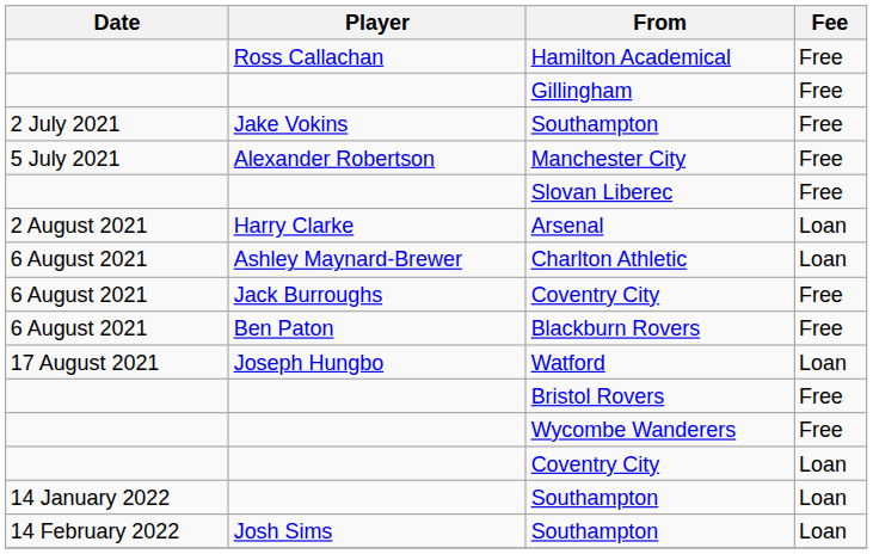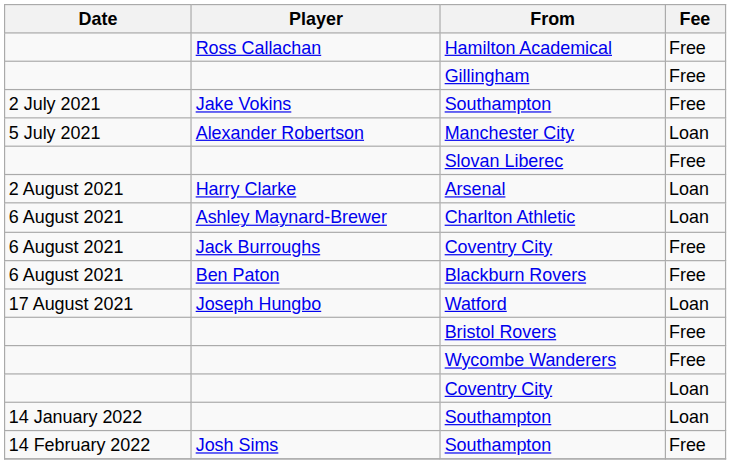 <table class="wikitable" style="text-align:center; font-size:95%;width:98%; text-align:left">
 <tr>
 <th><strong>Date</strong></th>
 <th><strong>Player</strong></th>
 <th><strong>From</strong></th>
 <th><strong>Fee</strong></th>
 </tr>
 <tr>
 <td></td>
 <td> <a href='#'>Ross Callachan</a></td>
 <td> <a href='#'>Hamilton Academical</a></td>
 <td>Free</td>
 </tr>
 <tr>
 <td></td>
 <td> </td>
 <td> <a href='#'>Gillingham</a></td>
 <td>Free</td>
 </tr>
 <tr>
 <td>2 July 2021</td>
 <td> <a href='#'>Jake Vokins</a></td>
 <td> <a href='#'>Southampton</a></td>
 <td>Free</td>
 </tr>
 <tr>
 <td>5 July 2021</td>
 <td> <a href='#'>Alexander Robertson</a></td>
 <td> <a href='#'>Manchester City</a></td>
-<td>Free</td>
+<td>Loan</td>
 </tr>
 <tr>
 <td></td>
 <td> </td>
 <td> <a href='#'>Slovan Liberec</a></td>
 <td>Free</td>
 </tr>
 <tr>
 <td>2 August 2021</td>
 <td> <a href='#'>Harry Clarke</a></td>
 <td> <a href='#'>Arsenal</a></td>
 <td>Loan</td>
 </tr>
 <tr>
 <td>6 August 2021</td>
 <td> <a href='#'>Ashley Maynard-Brewer</a></td>
 <td> <a href='#'>Charlton Athletic</a></td>
 <td>Loan</td>
 </tr>
 <tr>
 <td>6 August 2021</td>
 <td> <a href='#'>Jack Burroughs</a></td>
 <td> <a href='#'>Coventry City</a></td>
 <td>Free</td>
 </tr>
 <tr>
 <td>6 August 2021</td>
 <td> <a href='#'>Ben Paton</a></td>
 <td> <a href='#'>Blackburn Rovers</a></td>
 <td>Free</td>
 </tr>
 <tr>
 <td>17 August 2021</td>
 <td> <a href='#'>Joseph Hungbo</a></td>
 <td> <a href='#'>Watford</a></td>
 <td>Loan</td>
 </tr>
 <tr>
 <td></td>
 <td> </td>
 <td> <a href='#'>Bristol Rovers</a></td>
 <td>Free</td>
 </tr>
 <tr>
 <td></td>
 <td> </td>
 <td> <a href='#'>Wycombe Wanderers</a></td>
 <td>Free</td>
 </tr>
 <tr>
 <td></td>
 <td> </td>
 <td> <a href='#'>Coventry City</a></td>
 <td>Loan</td>
 </tr>
 <tr>
 <td>14 January 2022</td>
 <td> </td>
 <td> <a href='#'>Southampton</a></td>
 <td>Loan</td>
 </tr>
 <tr>
 <td>14 February 2022</td>
 <td> <a href='#'>Josh Sims</a></td>
 <td> <a href='#'>Southampton</a></td>
-<td>Loan</td>
+<td>Free</td>
 </tr>
 <tr>
 </tr>
 </table>
